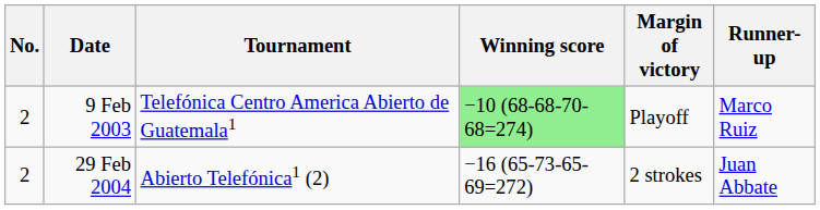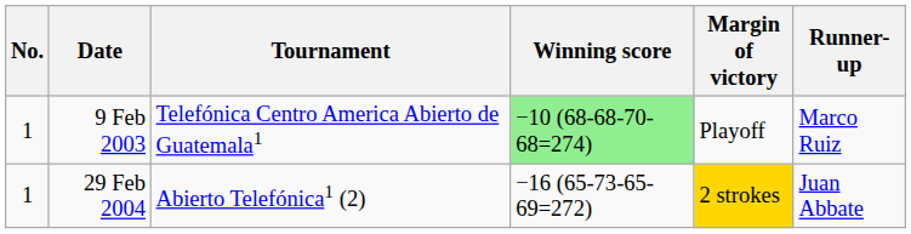 <table class="wikitable" style="font-size:95%;">
 <tr>
 <th>No.</th>
 <th>Date</th>
 <th>Tournament</th>
 <th>Winning score</th>
 <th>Margin of<br>victory</th>
 <th>Runner-up</th>
 </tr>
 <tr>
-<td align=center>2</td>
+<td align=center>1</td>
 <td align=right>9 Feb <a href='#'>2003</a></td>
 <td><a href='#'>Telefónica Centro America Abierto de Guatemala</a><sup>1</sup></td>
 <td style="background: lightgreen;">−10 (68-68-70-68=274)</td>
 <td>Playoff</td>
 <td> <a href='#'>Marco Ruiz</a></td>
 </tr>
 <tr>
-<td align=center>2</td>
+<td align=center>1</td>
 <td align=right>29 Feb <a href='#'>2004</a></td>
 <td><a href='#'>Abierto Telefónica</a><sup>1</sup> (2)</td>
 <td>−16 (65-73-65-69=272)</td>
-<td>2 strokes</td>
+<td style="background: gold;">2 strokes</td>
 <td> <a href='#'>Juan Abbate</a></td>
 </tr>
 </table>
